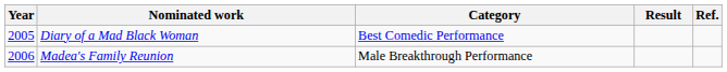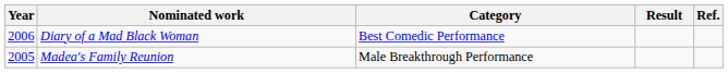 <table class=wikitable>
 <tr>
 <th scope="col" style="width:1em;">Year</th>
 <th scope="col" style="width:39em;">Nominated work</th>
 <th scope="col" style="width:33em;">Category</th>
 <th scope="col" style="width:5em;">Result</th>
 <th scope="col" style="width:1em;">Ref.</th>
 </tr>
 <tr>
-<td><a href='#'>2005</a></td>
+<td><a href='#'>2006</a></td>
 <td><em><a href='#'>Diary of a Mad Black Woman</a></em></td>
 <td><a href='#'>Best Comedic Performance</a></td>
 <td></td>
 <td style="text-align:center;"></td>
 </tr>
 <tr>
-<td><a href='#'>2006</a></td>
+<td><a href='#'>2005</a></td>
 <td><em><a href='#'>Madea's Family Reunion</a></em></td>
 <td>Male Breakthrough Performance</td>
 <td></td>
 <td style="text-align:center;"></td>
 </tr>
 </table>
